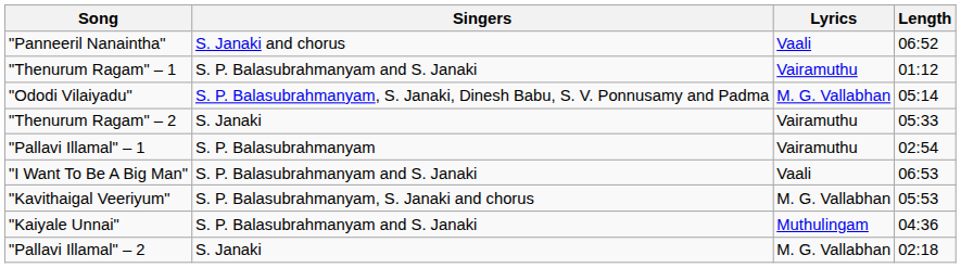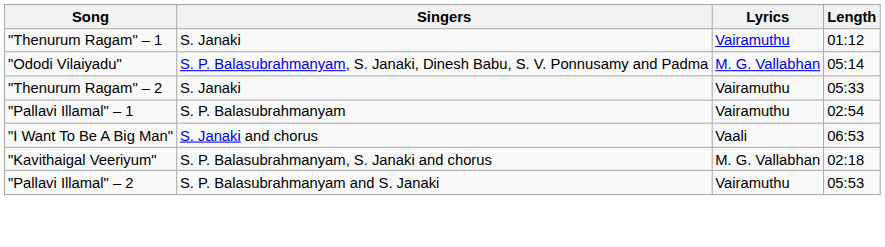 <table class="wikitable" style="font-size:88%;">
 <tr>
 <th>Song</th>
 <th>Singers</th>
 <th>Lyrics</th>
 <th>Length</th>
 </tr>
 <tr>
-<td>"Panneeril Nanaintha"</td>
-<td><a href='#'>S. Janaki</a> and chorus</td>
-<td><a href='#'>Vaali</a></td>
-<td>06:52</td>
-</tr>
-<tr>
 <td>"Thenurum Ragam" – 1</td>
-<td>S. P. Balasubrahmanyam and S. Janaki</td>
+<td>S. Janaki</td>
 <td><a href='#'>Vairamuthu</a></td>
 <td>01:12</td>
 </tr>
 <tr>
 <td>"Ododi Vilaiyadu"</td>
 <td><a href='#'>S. P. Balasubrahmanyam</a>, S. Janaki, Dinesh Babu, S. V. Ponnusamy and Padma</td>
 <td><a href='#'>M. G. Vallabhan</a></td>
 <td>05:14</td>
 </tr>
 <tr>
 <td>"Thenurum Ragam" – 2</td>
 <td>S. Janaki</td>
 <td>Vairamuthu</td>
 <td>05:33</td>
 </tr>
 <tr>
 <td>"Pallavi Illamal" – 1</td>
 <td>S. P. Balasubrahmanyam</td>
 <td>Vairamuthu</td>
 <td>02:54</td>
 </tr>
 <tr>
 <td>"I Want To Be A Big Man"</td>
-<td>S. P. Balasubrahmanyam and S. Janaki</td>
+<td><a href='#'>S. Janaki</a> and chorus</td>
 <td>Vaali</td>
 <td>06:53</td>
 </tr>
 <tr>
 <td>"Kavithaigal Veeriyum"</td>
 <td>S. P. Balasubrahmanyam, S. Janaki and chorus</td>
 <td>M. G. Vallabhan</td>
-<td>05:53</td>
-</tr>
-<tr>
-<td>"Kaiyale Unnai"</td>
-<td>S. P. Balasubrahmanyam and S. Janaki</td>
-<td><a href='#'>Muthulingam</a></td>
-<td>04:36</td>
+<td>02:18</td>
 </tr>
 <tr>
 <td>"Pallavi Illamal" – 2</td>
-<td>S. Janaki</td>
-<td>M. G. Vallabhan</td>
-<td>02:18</td>
+<td>S. P. Balasubrahmanyam and S. Janaki</td>
+<td>Vairamuthu</td>
+<td>05:53</td>
 </tr>
 </table>
